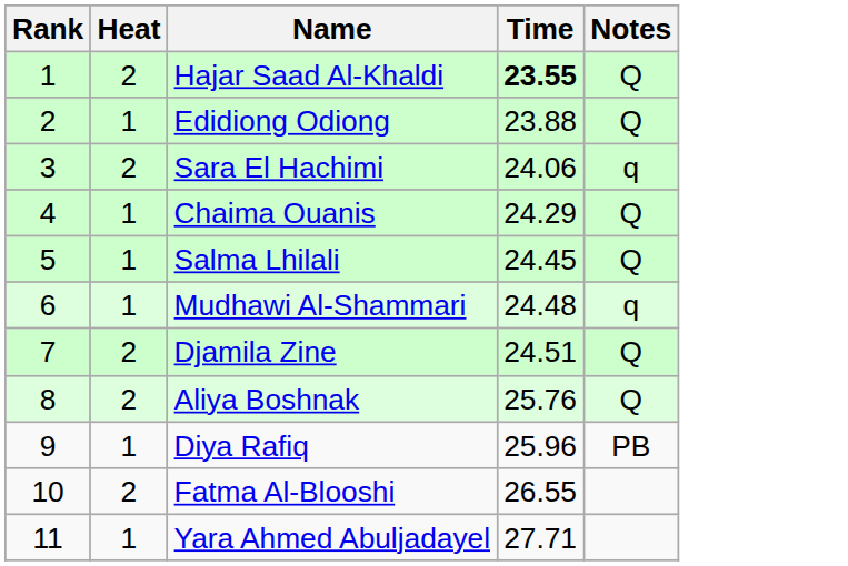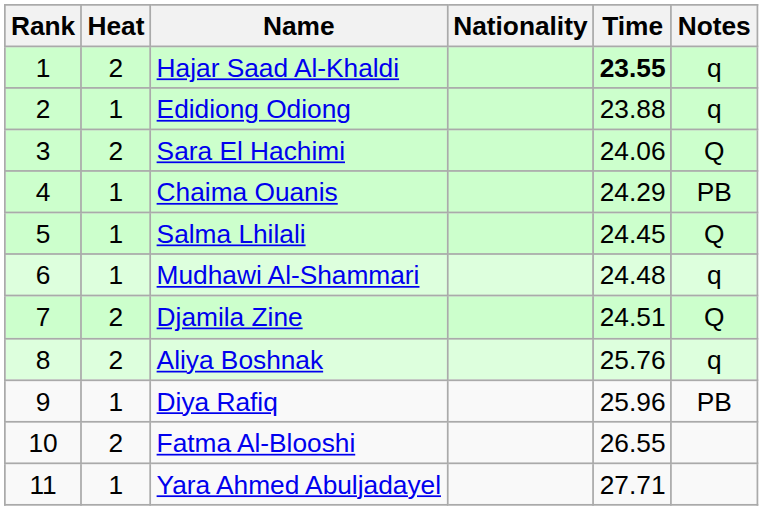 <table class="wikitable sortable" style="text-align:center;font-size:95%">
 <tr>
 <th>Rank</th>
 <th>Heat</th>
 <th>Name</th>
+<th>Nationality</th>
 <th>Time</th>
 <th>Notes</th>
 </tr>
 <tr bgcolor=ccffcc>
 <td>1</td>
 <td>2</td>
 <td align=left><a href='#'>Hajar Saad Al-Khaldi</a></td>
+<td align=left></td>
 <td><strong>23.55</strong></td>
-<td>Q</td>
+<td>q</td>
 </tr>
 <tr bgcolor=ccffcc>
 <td>2</td>
 <td>1</td>
 <td align=left><a href='#'>Edidiong Odiong</a></td>
+<td align=left></td>
 <td>23.88</td>
-<td>Q</td>
+<td>q</td>
 </tr>
 <tr bgcolor=ccffcc>
 <td>3</td>
 <td>2</td>
 <td align=left><a href='#'>Sara El Hachimi</a></td>
+<td align=left></td>
 <td>24.06</td>
-<td>q</td>
+<td>Q</td>
 </tr>
 <tr bgcolor=ccffcc>
 <td>4</td>
 <td>1</td>
 <td align=left><a href='#'>Chaima Ouanis</a></td>
+<td align=left></td>
 <td>24.29</td>
-<td>Q</td>
+<td>PB</td>
 </tr>
 <tr bgcolor=ccffcc>
 <td>5</td>
 <td>1</td>
 <td align=left><a href='#'>Salma Lhilali</a></td>
+<td align=left></td>
 <td>24.45</td>
 <td>Q</td>
 </tr>
 <tr bgcolor=ddffdd>
 <td>6</td>
 <td>1</td>
 <td align=left><a href='#'>Mudhawi Al-Shammari</a></td>
+<td align=left></td>
 <td>24.48</td>
 <td>q</td>
 </tr>
 <tr bgcolor=ccffcc>
 <td>7</td>
 <td>2</td>
 <td align=left><a href='#'>Djamila Zine</a></td>
+<td align=left></td>
 <td>24.51</td>
 <td>Q</td>
 </tr>
 <tr bgcolor=ddffdd>
 <td>8</td>
 <td>2</td>
 <td align=left><a href='#'>Aliya Boshnak</a></td>
+<td align=left></td>
 <td>25.76</td>
-<td>Q</td>
+<td>q</td>
 </tr>
 <tr>
 <td>9</td>
 <td>1</td>
 <td align=left><a href='#'>Diya Rafiq</a></td>
+<td align=left></td>
 <td>25.96</td>
 <td>PB</td>
 </tr>
 <tr>
 <td>10</td>
 <td>2</td>
 <td align=left><a href='#'>Fatma Al-Blooshi</a></td>
+<td align=left></td>
 <td>26.55</td>
 <td></td>
 </tr>
 <tr>
 <td>11</td>
 <td>1</td>
 <td align=left><a href='#'>Yara Ahmed Abuljadayel</a></td>
+<td align=left></td>
 <td>27.71</td>
 <td></td>
 </tr>
 </table>
